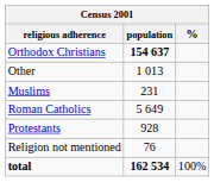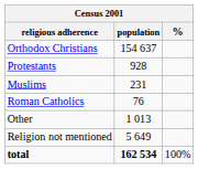 <table class="wikitable">
 <tr>
 <th colspan=3><small>Census 2001</small></th>
 </tr>
 <tr>
 <th><small>religious adherence</small></th>
 <th><small>population</small></th>
 <th>%</th>
 </tr>
 <tr>
 <td><a href='#'>Orthodox Christians</a></td>
-<td align="middle"><strong>154 637</strong></td>
+<td align="middle">154 637</td>
 <td align="middle"></td>
 </tr>
 <tr>
-<td>Other</td>
-<td align="middle">1 013</td>
+<td><a href='#'>Protestants</a></td>
+<td align="middle">928</td>
 <td align="middle"></td>
 </tr>
 <tr>
 <td><a href='#'>Muslims</a></td>
 <td align="middle">231</td>
 <td align="middle"></td>
 </tr>
 <tr>
 <td><a href='#'>Roman Catholics</a></td>
-<td align="middle">5 649</td>
+<td align="middle">76</td>
 <td align="middle"></td>
 </tr>
 <tr>
-<td><a href='#'>Protestants</a></td>
-<td align="middle">928</td>
+<td>Other</td>
+<td align="middle">1 013</td>
 <td align="middle"></td>
 </tr>
 <tr>
 <td>Religion not mentioned</td>
-<td align="middle">76</td>
+<td align="middle">5 649</td>
 <td align="middle"></td>
 </tr>
 <tr>
 <td><strong>total</strong></td>
 <td align="middle"><strong>162 534</strong></td>
 <td align="middle">100%</td>
 </tr>
 </table>
